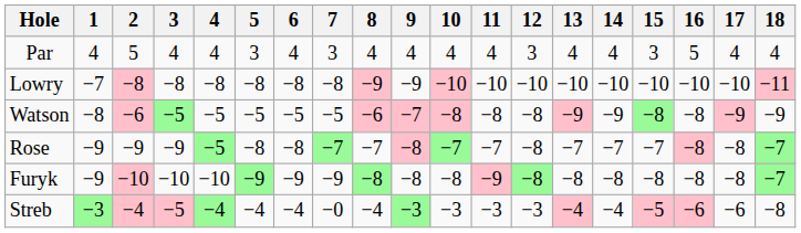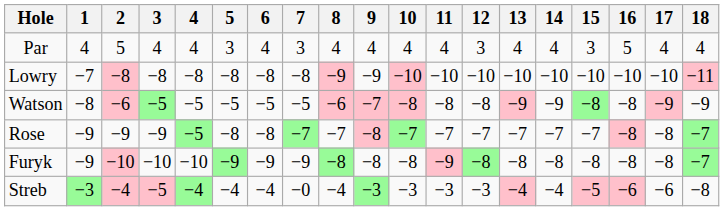 <table class="wikitable" style="text-align:center">
 <tr>
 <th>Hole</th>
 <th>  1  </th>
 <th>2</th>
 <th>3</th>
 <th>4</th>
 <th>  5  </th>
 <th>  6  </th>
 <th>  7  </th>
 <th>  8  </th>
 <th>  9  </th>
 <th>10</th>
 <th>11</th>
 <th>12</th>
 <th>13</th>
 <th>14</th>
 <th>15</th>
 <th>16</th>
 <th>17</th>
 <th>18</th>
 </tr>
 <tr>
 <td>Par</td>
 <td>4</td>
 <td>5</td>
 <td>4</td>
 <td>4</td>
 <td>3</td>
 <td>4</td>
 <td>3</td>
 <td>4</td>
 <td>4</td>
 <td>4</td>
 <td>4</td>
 <td>3</td>
 <td>4</td>
 <td>4</td>
 <td>3</td>
 <td>5</td>
 <td>4</td>
 <td>4</td>
 </tr>
 <tr>
 <td align=left> Lowry</td>
 <td>−7</td>
 <td style="background: Pink;">−8</td>
 <td>−8</td>
 <td>−8</td>
 <td>−8</td>
 <td>−8</td>
 <td>−8</td>
 <td style="background: Pink;">−9</td>
 <td>−9</td>
 <td style="background: Pink;">−10</td>
 <td>−10</td>
 <td>−10</td>
 <td>−10</td>
 <td>−10</td>
 <td>−10</td>
 <td>−10</td>
 <td>−10</td>
 <td style="background: Pink;">−11</td>
 </tr>
 <tr>
 <td align=left>  Watson</td>
 <td>−8</td>
 <td style="background: Pink;">−6</td>
 <td style="background: PaleGreen;">−5</td>
 <td>−5</td>
 <td>−5</td>
 <td>−5</td>
 <td>−5</td>
 <td style="background: Pink;">−6</td>
 <td style="background: Pink;">−7</td>
 <td style="background: Pink;">−8</td>
 <td>−8</td>
 <td>−8</td>
 <td style="background: Pink;">−9</td>
 <td>−9</td>
 <td style="background: PaleGreen;">−8</td>
 <td>−8</td>
 <td style="background: Pink;">−9</td>
 <td>−9</td>
 </tr>
 <tr>
 <td align=left> Rose</td>
 <td>−9</td>
 <td>−9</td>
 <td>−9</td>
 <td style="background: PaleGreen;">−5</td>
 <td>−8</td>
 <td>−8</td>
 <td style="background: PaleGreen;">−7</td>
 <td>−7</td>
 <td style="background: Pink;">−8</td>
 <td style="background: PaleGreen;">−7</td>
 <td>−7</td>
-<td>−8</td>
+<td>−7</td>
 <td>−7</td>
 <td>−7</td>
 <td>−7</td>
 <td style="background: Pink;">−8</td>
 <td>−8</td>
 <td style="background: PaleGreen;">−7</td>
 </tr>
 <tr>
 <td align=left> Furyk</td>
 <td>−9</td>
 <td style="background: Pink;">−10</td>
 <td>−10</td>
 <td>−10</td>
 <td style="background: PaleGreen;">−9</td>
 <td>−9</td>
 <td>−9</td>
 <td style="background: PaleGreen;">−8</td>
 <td>−8</td>
 <td>−8</td>
 <td style="background: Pink;">−9</td>
 <td style="background: PaleGreen;">−8</td>
 <td>−8</td>
 <td>−8</td>
 <td>−8</td>
 <td>−8</td>
 <td>−8</td>
 <td style="background: PaleGreen;">−7</td>
 </tr>
 <tr>
 <td align=left> Streb</td>
 <td style="background: PaleGreen;">−3</td>
 <td style="background: Pink;">−4</td>
 <td style="background: Pink;">−5</td>
 <td style="background: PaleGreen;">−4</td>
 <td>−4</td>
 <td>−4</td>
 <td>−0</td>
 <td>−4</td>
 <td style="background: PaleGreen;">−3</td>
 <td>−3</td>
 <td>−3</td>
 <td>−3</td>
 <td style="background: Pink;">−4</td>
 <td>−4</td>
 <td style="background: Pink;">−5</td>
 <td style="background: Pink;">−6</td>
 <td>−6</td>
 <td>−8</td>
 </tr>
 </table>
